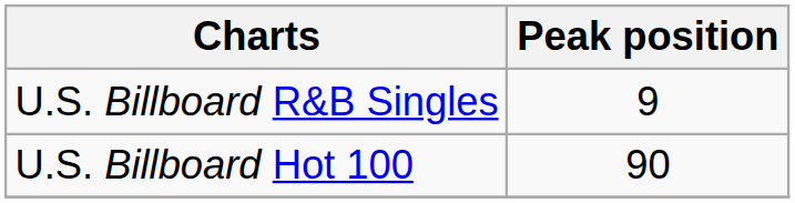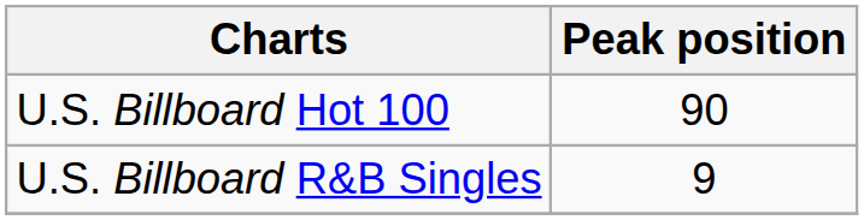 <table class="wikitable sortable">
 <tr>
 <th>Charts</th>
 <th>Peak position</th>
 </tr>
 <tr>
+<td>U.S. <em>Billboard</em> <a href='#'>Hot 100</a></td>
+<td align="center">90</td>
+</tr>
+<tr>
 <td>U.S. <em>Billboard</em> <a href='#'>R&B Singles</a></td>
 <td align="center">9</td>
 </tr>
 <tr>
-<td>U.S. <em>Billboard</em> <a href='#'>Hot 100</a></td>
-<td align="center">90</td>
-</tr>
-<tr>
 </tr>
 </table>
